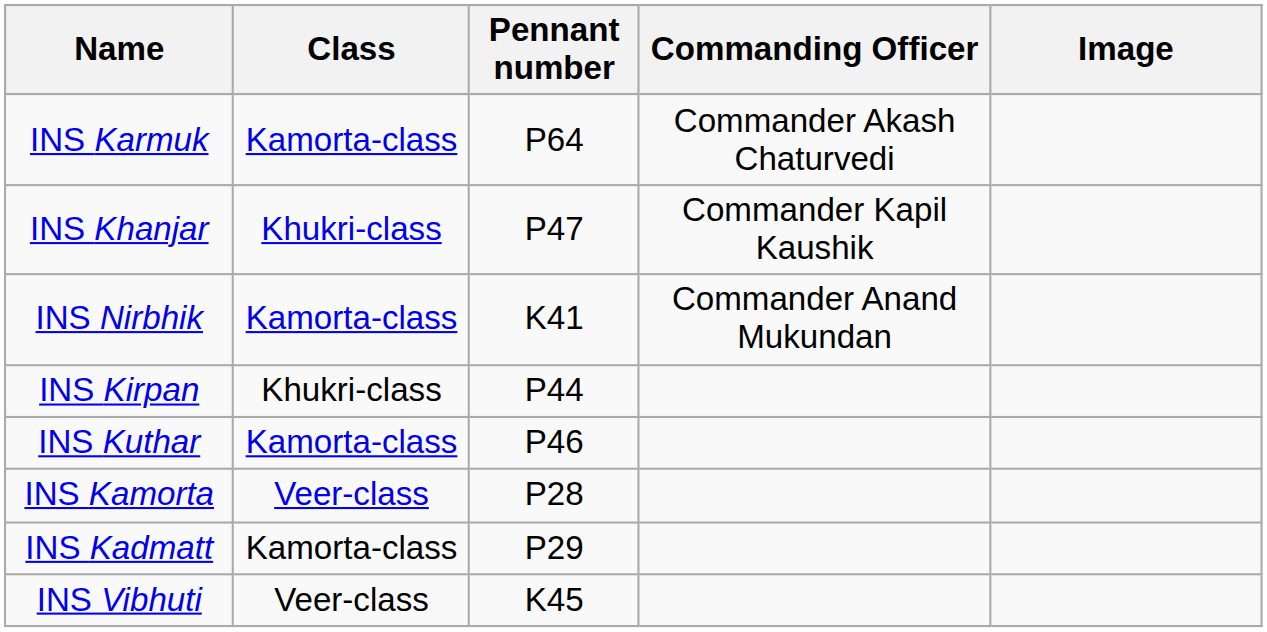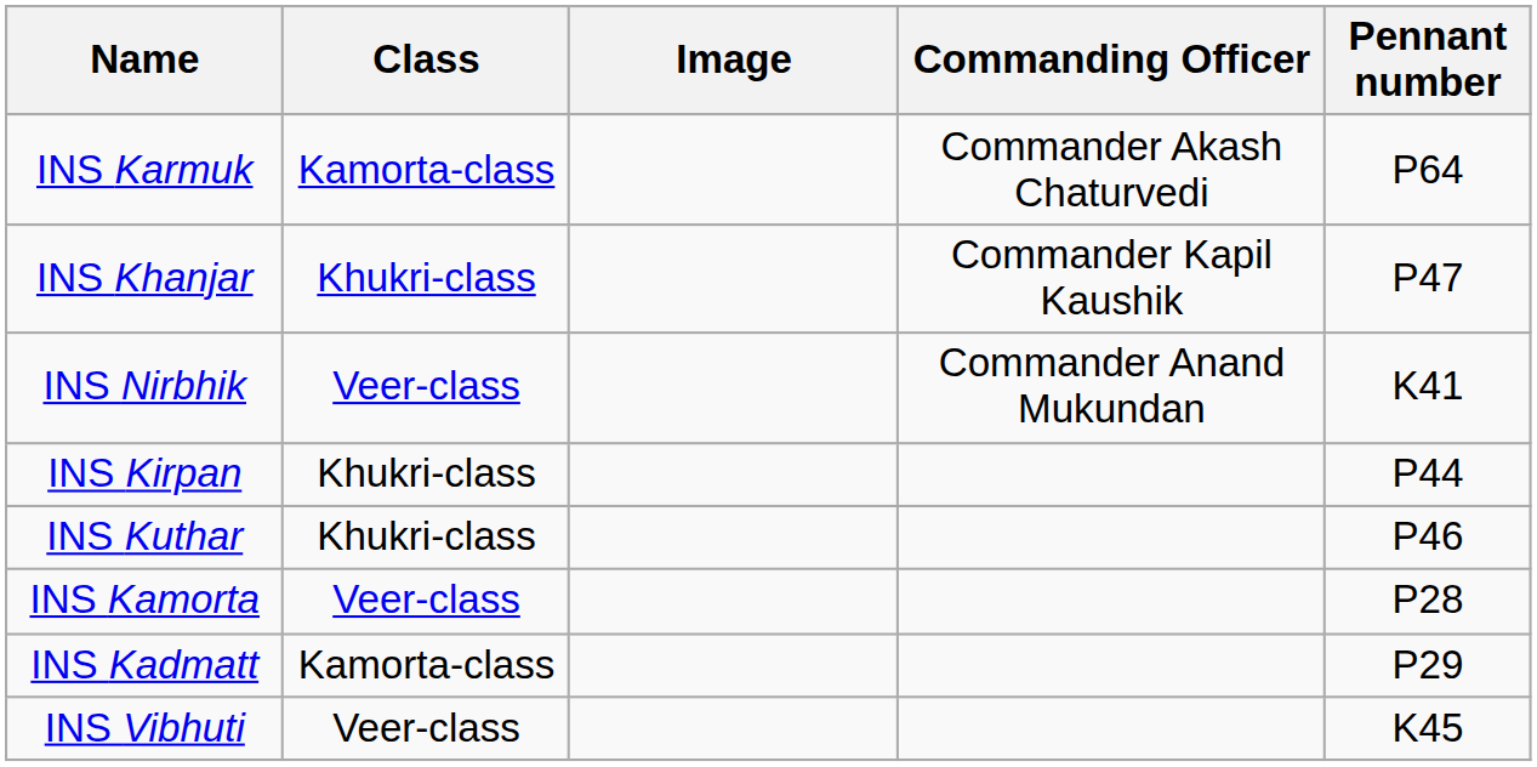 <table class="wikitable" style="text-align:center">
 <tr style="background:#cccccc">
 <th scope="col" style="width: 200px;">Name</th>
 <th scope="col" style="width: 200px;">Class</th>
+<th scope="col" style="width: 300px;">Image</th>
+<th scope="col" style="width: 300px;">Commanding Officer</th>
 <th scope="col" style="width: 100px;">Pennant number</th>
-<th scope="col" style="width: 300px;">Commanding Officer</th>
-<th scope="col" style="width: 300px;">Image</th>
 </tr>
 <tr>
 <td><a href='#'>INS <em>Karmuk</em></a></td>
 <td><a href='#'>Kamorta-class</a></td>
+<td></td>
+<td>Commander Akash Chaturvedi</td>
 <td align="center">P64</td>
-<td>Commander Akash Chaturvedi</td>
-<td></td>
 </tr>
 <tr>
 <td><a href='#'>INS <em>Khanjar</em></a></td>
 <td><a href='#'>Khukri-class</a></td>
+<td></td>
+<td>Commander Kapil Kaushik</td>
 <td align="center">P47</td>
-<td>Commander Kapil Kaushik</td>
-<td></td>
 </tr>
 <tr>
 <td><a href='#'>INS <em>Nirbhik</em></a></td>
-<td><a href='#'>Kamorta-class</a></td>
+<td><a href='#'>Veer-class</a></td>
+<td></td>
+<td>Commander Anand Mukundan</td>
 <td align="center">K41</td>
-<td>Commander Anand Mukundan</td>
-<td></td>
 </tr>
 <tr>
 <td><a href='#'>INS <em>Kirpan</em></a></td>
 <td>Khukri-class</td>
-<td align="center">P44</td>
 <td></td>
 <td></td>
+<td align="center">P44</td>
 </tr>
 <tr>
 <td><a href='#'>INS <em>Kuthar</em></a></td>
-<td><a href='#'>Kamorta-class</a></td>
-<td align="center">P46</td>
+<td>Khukri-class</td>
 <td></td>
 <td></td>
+<td align="center">P46</td>
 </tr>
 <tr>
 <td><a href='#'>INS <em>Kamorta</em></a></td>
 <td><a href='#'>Veer-class</a></td>
-<td align="center">P28</td>
 <td></td>
 <td></td>
+<td align="center">P28</td>
 </tr>
 <tr>
 <td><a href='#'>INS <em>Kadmatt</em></a></td>
 <td>Kamorta-class</td>
-<td align="center">P29</td>
 <td></td>
 <td></td>
+<td align="center">P29</td>
 </tr>
 <tr>
 <td><a href='#'>INS <em>Vibhuti</em></a></td>
 <td>Veer-class</td>
-<td align="center">K45</td>
 <td></td>
 <td></td>
+<td align="center">K45</td>
 </tr>
 </table>
